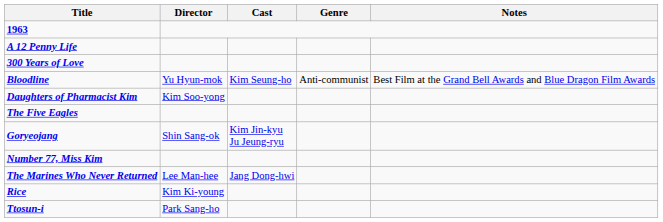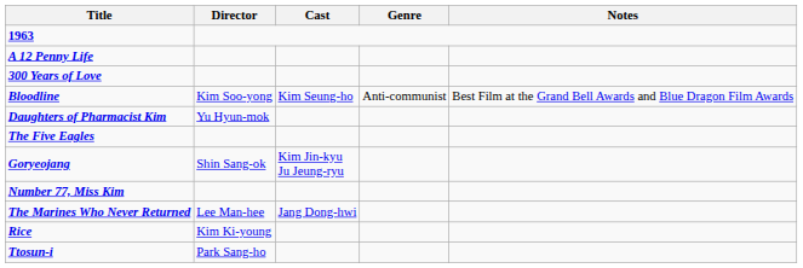 <table class="wikitable">
 <tr>
 <th>Title</th>
 <th>Director</th>
 <th>Cast</th>
 <th>Genre</th>
 <th>Notes</th>
 </tr>
 <tr>
 <td><strong><a href='#'>1963</a></strong></td>
 </tr>
 <tr>
 <td><strong><em><a href='#'>A 12 Penny Life</a></em></strong></td>
 <td></td>
 <td></td>
 <td></td>
 <td></td>
 </tr>
 <tr>
 <td><strong><em><a href='#'>300 Years of Love</a></em></strong></td>
 <td></td>
 <td></td>
 <td></td>
 <td></td>
 </tr>
 <tr>
 <td><strong><em><a href='#'>Bloodline</a></em></strong></td>
-<td><a href='#'>Yu Hyun-mok</a></td>
+<td><a href='#'>Kim Soo-yong</a></td>
 <td><a href='#'>Kim Seung-ho</a></td>
 <td>Anti-communist</td>
 <td>Best Film at the <a href='#'>Grand Bell Awards</a> and <a href='#'>Blue Dragon Film Awards</a></td>
 </tr>
 <tr>
 <td><strong><em><a href='#'>Daughters of Pharmacist Kim</a></em></strong></td>
-<td><a href='#'>Kim Soo-yong</a></td>
+<td><a href='#'>Yu Hyun-mok</a></td>
 <td></td>
 <td></td>
 <td></td>
 </tr>
 <tr>
 <td><strong><em><a href='#'>The Five Eagles</a></em></strong></td>
 <td></td>
 <td></td>
 <td></td>
 <td></td>
 </tr>
 <tr>
 <td><strong><em><a href='#'>Goryeojang</a></em></strong></td>
 <td><a href='#'>Shin Sang-ok</a></td>
 <td><a href='#'>Kim Jin-kyu</a><br><a href='#'>Ju Jeung-ryu</a></td>
 <td></td>
 <td></td>
 </tr>
 <tr>
 <td><strong><em><a href='#'>Number 77, Miss Kim</a></em></strong></td>
 <td></td>
 <td></td>
 <td></td>
 <td></td>
 </tr>
 <tr>
 <td><strong><em><a href='#'>The Marines Who Never Returned</a></em></strong></td>
 <td><a href='#'>Lee Man-hee</a></td>
 <td><a href='#'>Jang Dong-hwi</a></td>
 <td></td>
 <td></td>
 </tr>
 <tr>
 <td><strong><em><a href='#'>Rice</a></em></strong></td>
 <td><a href='#'>Kim Ki-young</a></td>
 <td></td>
 <td></td>
 <td></td>
 </tr>
 <tr>
 <td><strong><em><a href='#'>Ttosun-i</a></em></strong></td>
 <td><a href='#'>Park Sang-ho</a></td>
 <td></td>
 <td></td>
 <td></td>
 </tr>
 </table>
